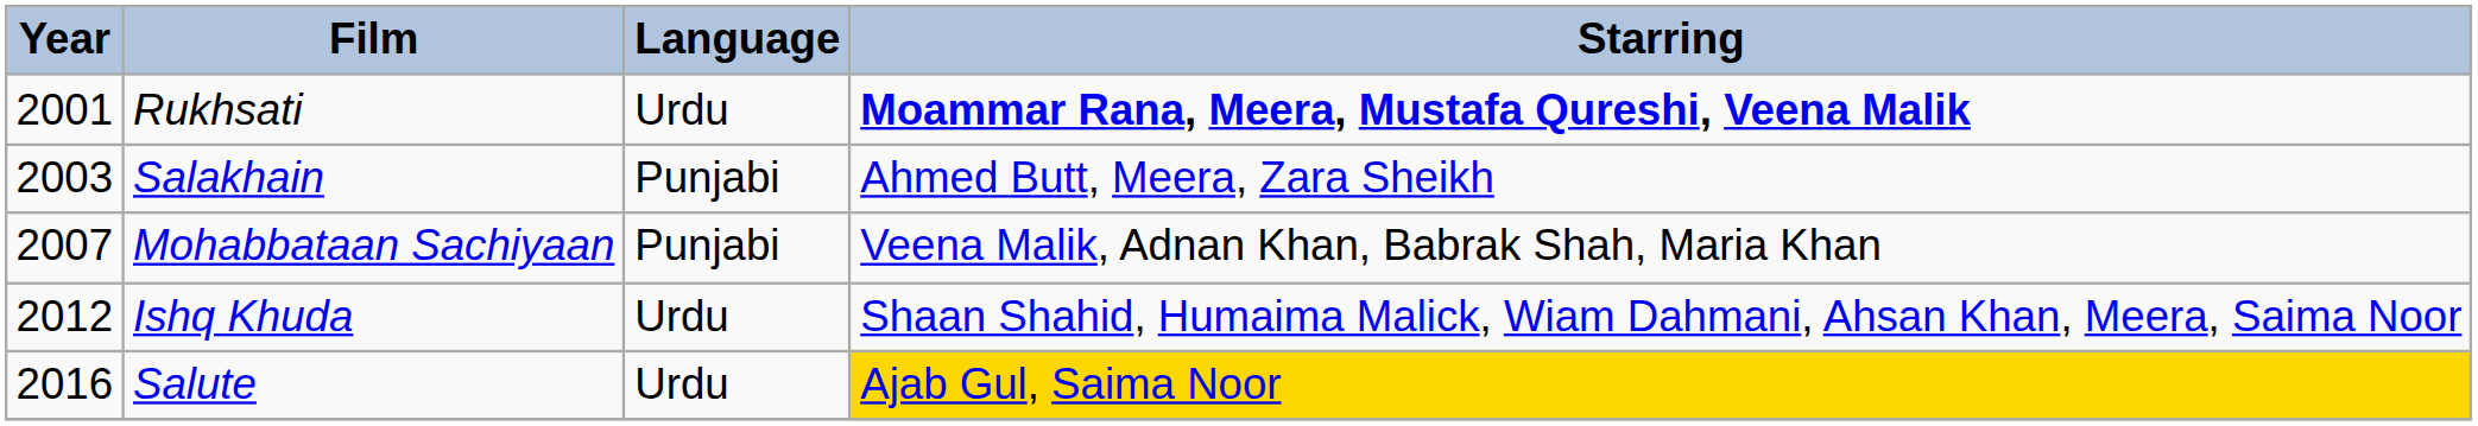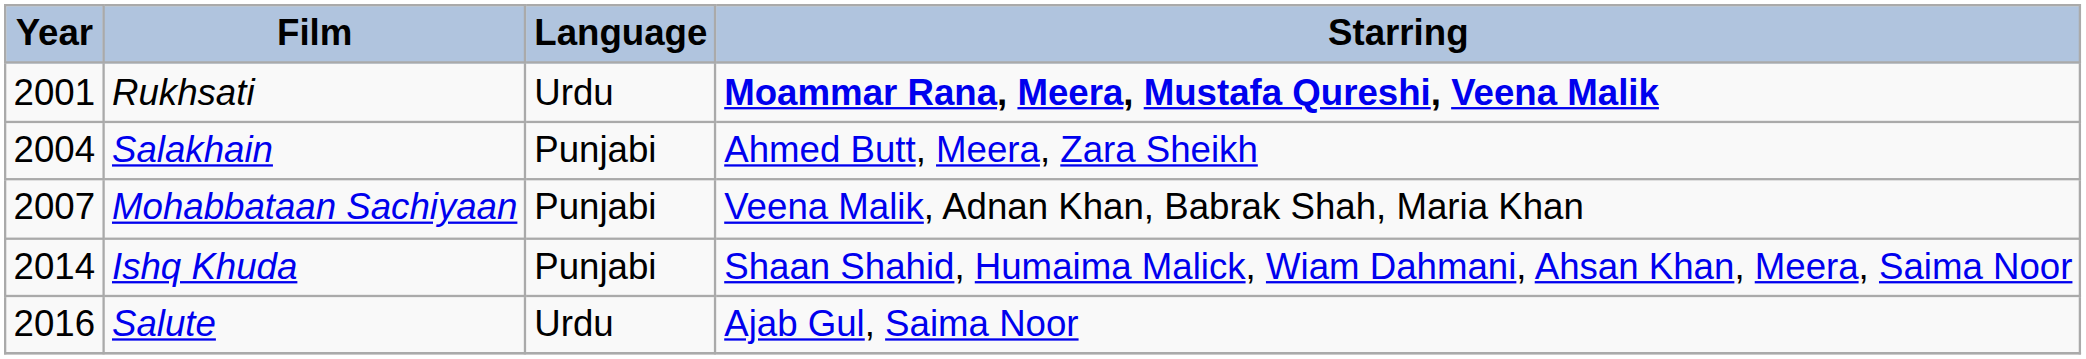 <table class="wikitable">
 <tr align="center">
 <th style="background:#B0C4DE;">Year</th>
 <th style="background:#B0C4DE;">Film</th>
 <th style="background:#B0C4DE;">Language</th>
 <th style="background:#B0C4DE;">Starring</th>
 </tr>
 <tr>
 <td>2001</td>
 <td><em>Rukhsati</em></td>
 <td>Urdu</td>
 <td><strong><a href='#'>Moammar Rana</a>, <a href='#'>Meera</a>, <a href='#'>Mustafa Qureshi</a>, <a href='#'>Veena Malik</a></strong></td>
 </tr>
 <tr>
-<td>2003</td>
+<td>2004</td>
 <td><em><a href='#'>Salakhain</a></em></td>
 <td>Punjabi</td>
 <td><a href='#'>Ahmed Butt</a>, <a href='#'>Meera</a>, <a href='#'>Zara Sheikh</a></td>
 </tr>
 <tr>
 <td>2007</td>
 <td><em><a href='#'>Mohabbataan Sachiyaan</a></em></td>
 <td>Punjabi</td>
 <td><a href='#'>Veena Malik</a>, Adnan Khan, Babrak Shah, Maria Khan</td>
 </tr>
 <tr>
-<td>2012</td>
+<td>2014</td>
 <td><em><a href='#'>Ishq Khuda</a></em></td>
-<td>Urdu</td>
+<td>Punjabi</td>
 <td><a href='#'>Shaan Shahid</a>, <a href='#'>Humaima Malick</a>, <a href='#'>Wiam Dahmani</a>, <a href='#'>Ahsan Khan</a>, <a href='#'>Meera</a>, <a href='#'>Saima Noor</a></td>
 </tr>
 <tr>
 <td>2016</td>
 <td><em><a href='#'>Salute</a></em> </td>
 <td>Urdu</td>
-<td style="background: gold;"><a href='#'>Ajab Gul</a>, <a href='#'>Saima Noor</a></td>
+<td><a href='#'>Ajab Gul</a>, <a href='#'>Saima Noor</a></td>
 </tr>
 <tr>
 </tr>
 </table>
